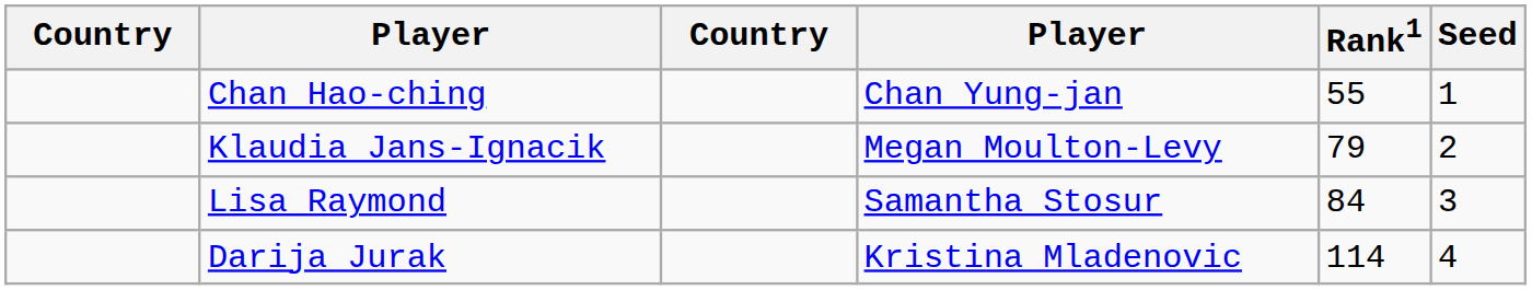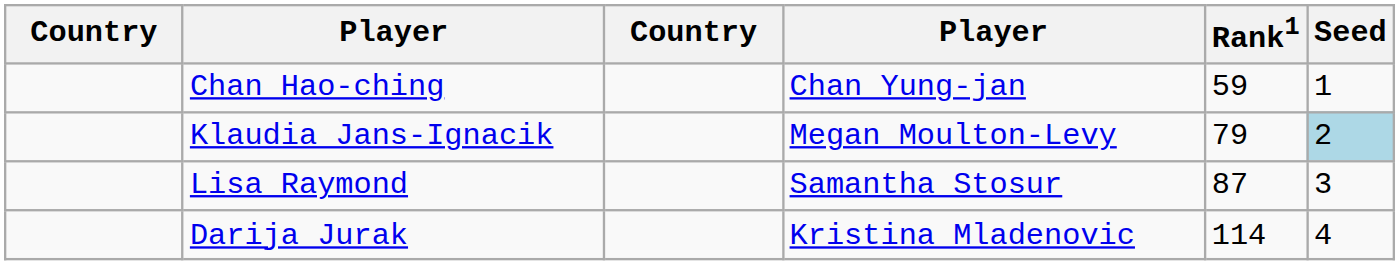 <table class="sortable wikitable">
 <tr>
 <th width="70">Country</th>
 <th width="175">Player</th>
 <th width="70">Country</th>
 <th width="175">Player</th>
 <th>Rank<sup>1</sup></th>
 <th>Seed</th>
 </tr>
 <tr>
 <td></td>
 <td><a href='#'>Chan Hao-ching</a></td>
 <td></td>
 <td><a href='#'>Chan Yung-jan</a></td>
-<td>55</td>
+<td>59</td>
 <td>1</td>
 </tr>
 <tr>
 <td></td>
 <td><a href='#'>Klaudia Jans-Ignacik</a></td>
 <td></td>
 <td><a href='#'>Megan Moulton-Levy</a></td>
 <td>79</td>
-<td>2</td>
+<td style="background: lightblue;">2</td>
 </tr>
 <tr>
 <td></td>
 <td><a href='#'>Lisa Raymond</a></td>
 <td></td>
 <td><a href='#'>Samantha Stosur</a></td>
-<td>84</td>
+<td>87</td>
 <td>3</td>
 </tr>
 <tr>
 <td></td>
 <td><a href='#'>Darija Jurak</a></td>
 <td></td>
 <td><a href='#'>Kristina Mladenovic</a></td>
 <td>114</td>
 <td>4</td>
 </tr>
 </table>
